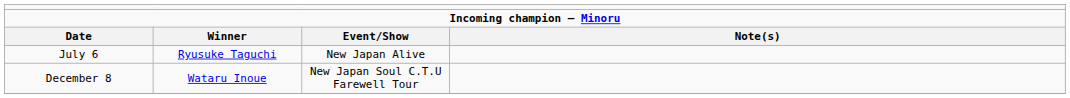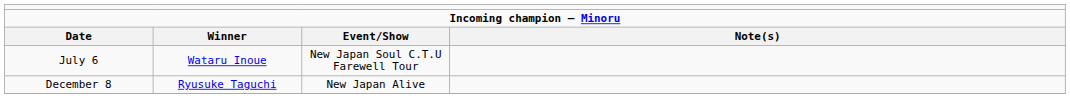 <table class="wikitable" style="text-align:center; width:100%;">
 <tr>
 <td colspan="5"></td>
 </tr>
 <tr>
 <td colspan="5"><strong>Incoming champion – <a href='#'>Minoru</a></strong></td>
 </tr>
 <tr>
 <th width=14%>Date</th>
 <th width=14%>Winner</th>
 <th width=14%>Event/Show</th>
 <th width=58%>Note(s)</th>
 </tr>
 <tr>
 <td>July 6</td>
+<td><a href='#'>Wataru Inoue</a></td>
+<td>New Japan Soul C.T.U Farewell Tour</td>
+<td align="left"></td>
+</tr>
+<tr>
+<td>December 8</td>
 <td><a href='#'>Ryusuke Taguchi</a></td>
 <td>New Japan Alive</td>
 <td align="left"></td>
 </tr>
 <tr>
-<td>December 8</td>
-<td><a href='#'>Wataru Inoue</a></td>
-<td>New Japan Soul C.T.U Farewell Tour</td>
-<td align="left"></td>
-</tr>
-<tr>
 </tr>
 </table>
